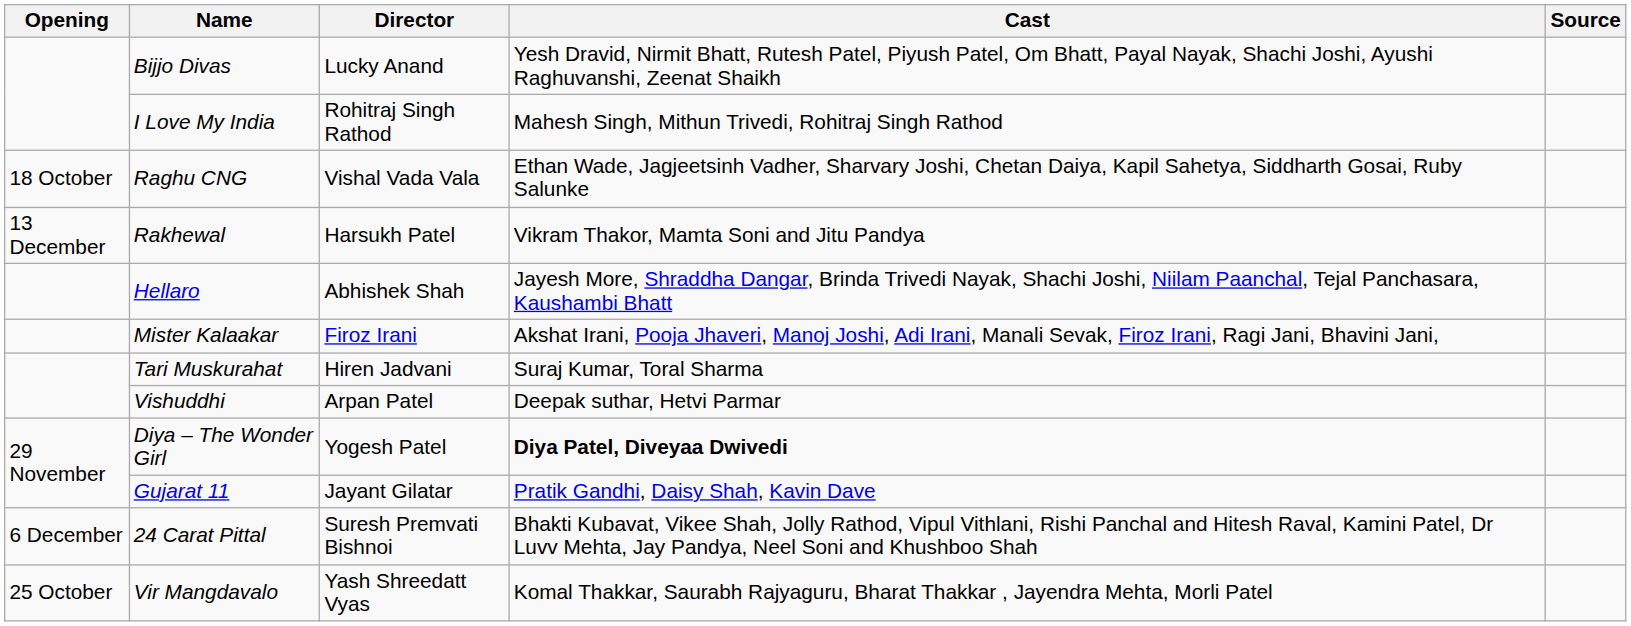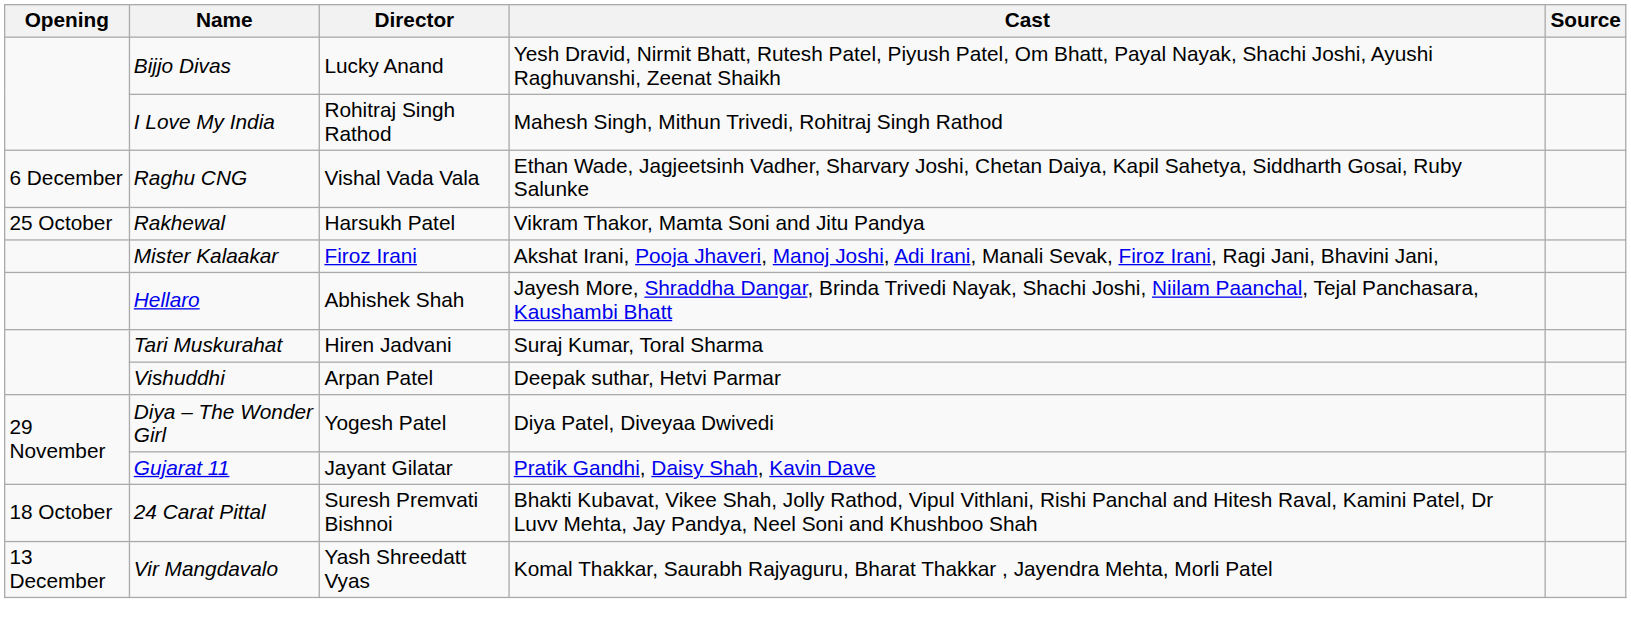 <table class="wikitable sortable">
 <tr>
 <th>Opening</th>
 <th>Name</th>
 <th>Director</th>
 <th>Cast</th>
 <th>Source</th>
 </tr>
 <tr>
 <td rowspan=2></td>
 <td><em>Bijjo Divas</em></td>
 <td>Lucky Anand</td>
 <td>Yesh Dravid, Nirmit Bhatt, Rutesh Patel, Piyush Patel, Om Bhatt, Payal Nayak, Shachi Joshi, Ayushi Raghuvanshi, Zeenat Shaikh</td>
 <td></td>
 </tr>
 <tr>
 <td><em>I Love My India</em></td>
 <td>Rohitraj Singh Rathod</td>
 <td>Mahesh Singh, Mithun Trivedi, Rohitraj Singh Rathod</td>
 <td></td>
 </tr>
 <tr>
-<td>18 October</td>
+<td>6 December</td>
 <td><em>Raghu CNG</em></td>
 <td>Vishal Vada Vala</td>
 <td>Ethan Wade, Jagjeetsinh Vadher, Sharvary Joshi, Chetan Daiya, Kapil Sahetya, Siddharth Gosai, Ruby Salunke</td>
 <td></td>
 </tr>
 <tr>
-<td>13 December</td>
+<td>25 October</td>
 <td><em>Rakhewal</em></td>
 <td>Harsukh Patel</td>
 <td>Vikram Thakor, Mamta Soni and Jitu Pandya</td>
 <td></td>
 </tr>
 <tr>
 <td></td>
-<td><em><a href='#'>Hellaro</a></em></td>
-<td>Abhishek Shah</td>
-<td>Jayesh More, <a href='#'>Shraddha Dangar</a>, Brinda Trivedi Nayak, Shachi Joshi, <a href='#'>Niilam Paanchal</a>, Tejal Panchasara, <a href='#'>Kaushambi Bhatt</a></td>
+<td><em>Mister Kalaakar</em></td>
+<td><a href='#'>Firoz Irani</a></td>
+<td>Akshat Irani, <a href='#'>Pooja Jhaveri</a>, <a href='#'>Manoj Joshi</a>, <a href='#'>Adi Irani</a>, Manali Sevak, <a href='#'>Firoz Irani</a>, Ragi Jani, Bhavini Jani,</td>
 <td></td>
 </tr>
 <tr>
 <td></td>
-<td><em>Mister Kalaakar</em></td>
-<td><a href='#'>Firoz Irani</a></td>
-<td>Akshat Irani, <a href='#'>Pooja Jhaveri</a>, <a href='#'>Manoj Joshi</a>, <a href='#'>Adi Irani</a>, Manali Sevak, <a href='#'>Firoz Irani</a>, Ragi Jani, Bhavini Jani,</td>
+<td><em><a href='#'>Hellaro</a></em></td>
+<td>Abhishek Shah</td>
+<td>Jayesh More, <a href='#'>Shraddha Dangar</a>, Brinda Trivedi Nayak, Shachi Joshi, <a href='#'>Niilam Paanchal</a>, Tejal Panchasara, <a href='#'>Kaushambi Bhatt</a></td>
 <td></td>
 </tr>
 <tr>
 <td rowspan=2></td>
 <td><em>Tari Muskurahat</em></td>
 <td>Hiren Jadvani</td>
 <td>Suraj Kumar, Toral Sharma</td>
 <td></td>
 </tr>
 <tr>
 <td><em>Vishuddhi</em></td>
 <td>Arpan Patel</td>
 <td>Deepak suthar, Hetvi Parmar</td>
 <td></td>
 </tr>
 <tr>
 <td rowspan=2>29 November</td>
 <td><em>Diya – The Wonder Girl</em></td>
 <td>Yogesh Patel</td>
-<td><strong>Diya Patel, Diveyaa Dwivedi</strong></td>
+<td>Diya Patel, Diveyaa Dwivedi</td>
 <td></td>
 </tr>
 <tr>
 <td><em><a href='#'>Gujarat 11</a></em></td>
 <td>Jayant Gilatar</td>
 <td><a href='#'>Pratik Gandhi</a>, <a href='#'>Daisy Shah</a>, <a href='#'>Kavin Dave</a></td>
 <td></td>
 </tr>
 <tr>
-<td>6 December</td>
+<td>18 October</td>
 <td><em>24 Carat Pittal</em></td>
 <td>Suresh Premvati Bishnoi</td>
 <td>Bhakti Kubavat, Vikee Shah, Jolly Rathod, Vipul Vithlani, Rishi Panchal and Hitesh Raval, Kamini Patel, Dr Luvv Mehta, Jay Pandya, Neel Soni and Khushboo Shah</td>
 <td></td>
 </tr>
 <tr>
-<td>25 October</td>
+<td>13 December</td>
 <td><em>Vir Mangdavalo</em></td>
 <td>Yash Shreedatt Vyas</td>
 <td>Komal Thakkar, Saurabh Rajyaguru, Bharat Thakkar , Jayendra Mehta, Morli Patel</td>
 <td></td>
 </tr>
 </table>
